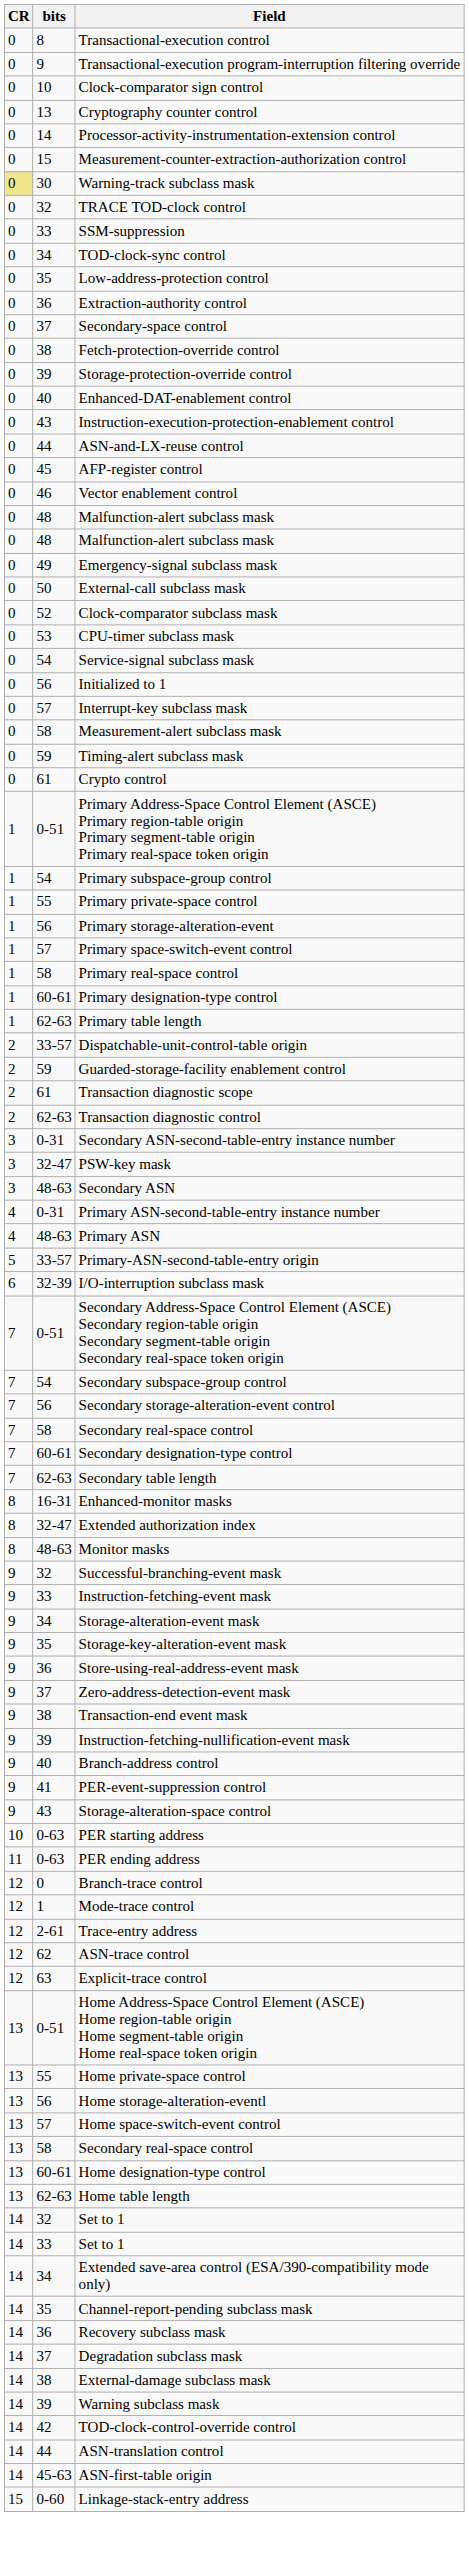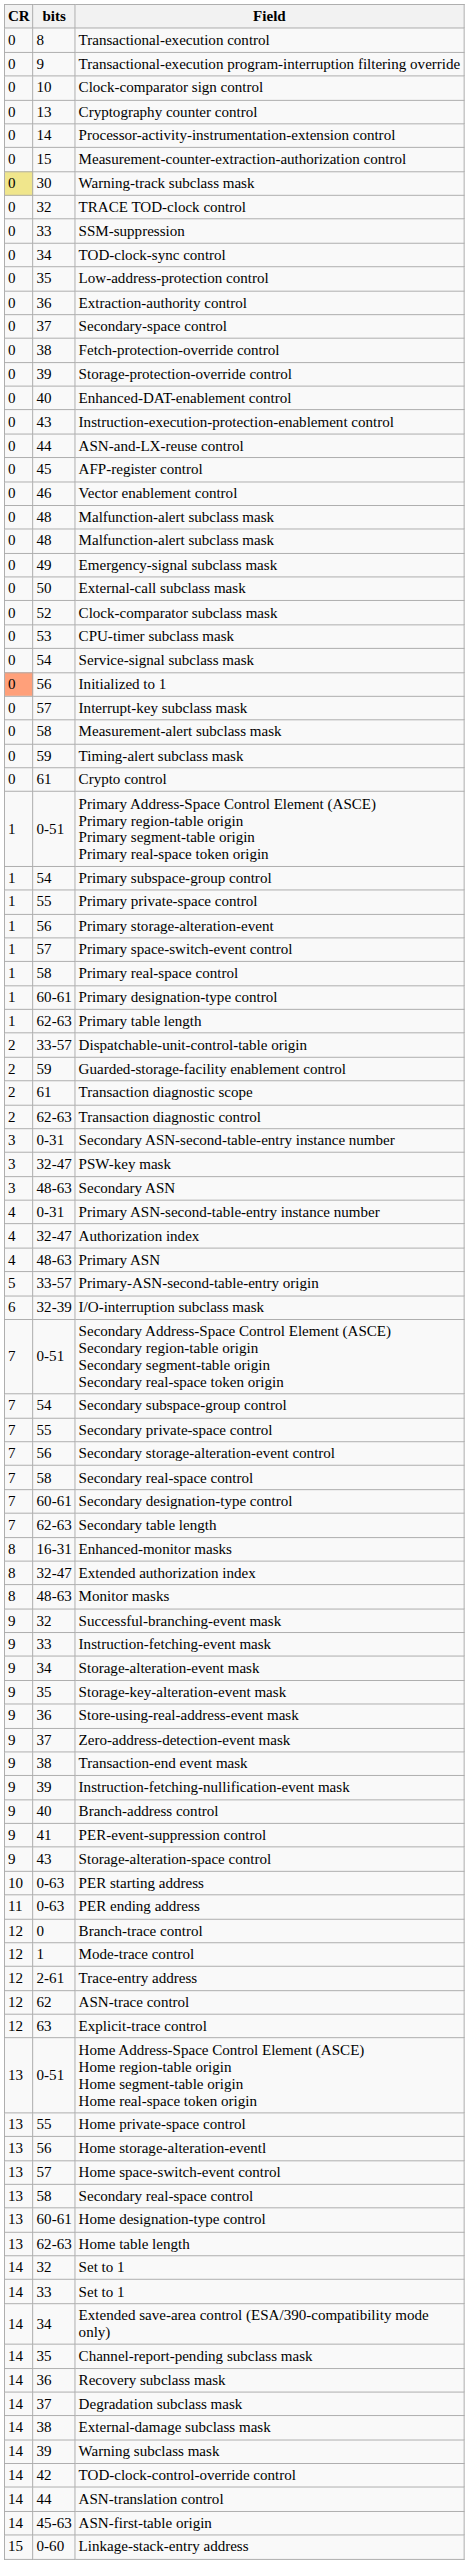 <table class="wikitable">
 <tr>
 <th>CR</th>
 <th>bits</th>
 <th>Field</th>
 </tr>
 <tr id="z/Architecture CR0">
 <td>0</td>
 <td>8</td>
 <td>Transactional-execution control</td>
 </tr>
 <tr>
 <td>0</td>
 <td>9</td>
 <td>Transactional-execution program-interruption filtering override</td>
 </tr>
 <tr>
 <td>0</td>
 <td>10</td>
 <td>Clock-comparator sign control</td>
 </tr>
 <tr>
 <td>0</td>
 <td>13</td>
 <td>Cryptography counter control</td>
 </tr>
 <tr>
 <td>0</td>
 <td>14</td>
 <td>Processor-activity-instrumentation-extension control</td>
 </tr>
 <tr>
 <td>0</td>
 <td>15</td>
 <td>Measurement-counter-extraction-authorization control</td>
 </tr>
 <tr>
 <td style="background: khaki;">0</td>
 <td>30</td>
 <td>Warning-track subclass mask</td>
 </tr>
 <tr>
 <td>0</td>
 <td>32</td>
 <td>TRACE TOD-clock control</td>
 </tr>
 <tr>
 <td>0</td>
 <td>33</td>
 <td>SSM-suppression</td>
 </tr>
 <tr>
 <td>0</td>
 <td>34</td>
 <td>TOD-clock-sync control</td>
 </tr>
 <tr>
 <td>0</td>
 <td>35</td>
 <td>Low-address-protection control</td>
 </tr>
 <tr>
 <td>0</td>
 <td>36</td>
 <td>Extraction-authority control</td>
 </tr>
 <tr>
 <td>0</td>
 <td>37</td>
 <td>Secondary-space control</td>
 </tr>
 <tr>
 <td>0</td>
 <td>38</td>
 <td>Fetch-protection-override control</td>
 </tr>
 <tr>
 <td>0</td>
 <td>39</td>
 <td>Storage-protection-override control</td>
 </tr>
 <tr>
 <td>0</td>
 <td>40</td>
 <td>Enhanced-DAT-enablement control</td>
 </tr>
 <tr>
 <td>0</td>
 <td>43</td>
 <td>Instruction-execution-protection-enablement control</td>
 </tr>
 <tr>
 <td>0</td>
 <td>44</td>
 <td>ASN-and-LX-reuse control</td>
 </tr>
 <tr>
 <td>0</td>
 <td>45</td>
 <td>AFP-register control</td>
 </tr>
 <tr>
 <td>0</td>
 <td>46</td>
 <td>Vector enablement control</td>
 </tr>
 <tr>
 <td>0</td>
 <td>48</td>
 <td>Malfunction-alert subclass mask</td>
 </tr>
 <tr>
 <td>0</td>
 <td>48</td>
 <td>Malfunction-alert subclass mask</td>
 </tr>
 <tr>
 <td>0</td>
 <td>49</td>
 <td>Emergency-signal subclass mask</td>
 </tr>
 <tr>
 <td>0</td>
 <td>50</td>
 <td>External-call subclass mask</td>
 </tr>
 <tr>
 <td>0</td>
 <td>52</td>
 <td>Clock-comparator subclass mask</td>
 </tr>
 <tr |>
 <td>0</td>
 <td>53</td>
 <td>CPU-timer subclass mask</td>
 </tr>
 <tr>
 <td>0</td>
 <td>54</td>
 <td>Service-signal subclass mask</td>
 </tr>
 <tr>
-<td>0</td>
+<td style="background: lightsalmon;">0</td>
 <td>56</td>
 <td>Initialized to 1</td>
 </tr>
 <tr>
 <td>0</td>
 <td>57</td>
 <td>Interrupt-key subclass mask</td>
 </tr>
 <tr>
 <td>0</td>
 <td>58</td>
 <td>Measurement-alert subclass mask</td>
 </tr>
 <tr>
 <td>0</td>
 <td>59</td>
 <td>Timing-alert subclass mask</td>
 </tr>
 <tr>
 <td>0</td>
 <td>61</td>
 <td>Crypto control</td>
 </tr>
 <tr id="z/Architecture CR1">
 <td>1</td>
 <td>0-51</td>
 <td>Primary Address-Space Control Element (ASCE)<br>Primary region-table origin<br>Primary segment-table origin<br>Primary real-space token origin</td>
 </tr>
 <tr>
 <td>1</td>
 <td>54</td>
 <td>Primary subspace-group control</td>
 </tr>
 <tr>
 <td>1</td>
 <td>55</td>
 <td>Primary private-space control</td>
 </tr>
 <tr>
 <td>1</td>
 <td>56</td>
 <td>Primary storage-alteration-event</td>
 </tr>
 <tr>
 <td>1</td>
 <td>57</td>
 <td>Primary space-switch-event control</td>
 </tr>
 <tr>
 <td>1</td>
 <td>58</td>
 <td>Primary real-space control</td>
 </tr>
 <tr>
 <td>1</td>
 <td>60-61</td>
 <td>Primary designation-type control</td>
 </tr>
 <tr>
 <td>1</td>
 <td>62-63</td>
 <td>Primary table length</td>
 </tr>
 <tr id="z/Architecture CR2">
 <td>2</td>
 <td>33-57</td>
 <td>Dispatchable-unit-control-table origin</td>
 </tr>
 <tr>
 <td>2</td>
 <td>59</td>
 <td>Guarded-storage-facility enablement control</td>
 </tr>
 <tr>
 <td>2</td>
 <td>61</td>
 <td>Transaction diagnostic scope</td>
 </tr>
 <tr>
 <td>2</td>
 <td>62-63</td>
 <td>Transaction diagnostic control</td>
 </tr>
 <tr id="z/Architecture CR3">
 <td>3</td>
 <td>0-31</td>
 <td>Secondary ASN-second-table-entry instance number</td>
 </tr>
 <tr>
 <td>3</td>
 <td>32-47</td>
 <td>PSW-key mask</td>
 </tr>
 <tr>
 <td>3</td>
 <td>48-63</td>
 <td>Secondary ASN</td>
 </tr>
 <tr id="z/Architecture CR4">
 <td>4</td>
 <td>0-31</td>
 <td>Primary ASN-second-table-entry instance number</td>
 </tr>
+<tr>
+<td>4</td>
+<td>32-47</td>
+<td>Authorization index</td>
+</tr>
 <tr id="z/Architecture CR4">
 <td>4</td>
 <td>48-63</td>
 <td>Primary ASN</td>
 </tr>
 <tr id="z/Architecture CR5">
 <td>5</td>
 <td>33-57</td>
 <td>Primary-ASN-second-table-entry origin</td>
 </tr>
 <tr id="z/Architecture CR6">
 <td>6</td>
 <td>32-39</td>
 <td>I/O-interruption subclass mask</td>
 </tr>
 <tr id="z/Architecture CR7">
 <td>7</td>
 <td>0-51</td>
 <td>Secondary Address-Space Control Element (ASCE)<br>Secondary region-table origin<br>Secondary segment-table origin<br>Secondary real-space token origin</td>
 </tr>
 <tr>
 <td>7</td>
 <td>54</td>
 <td>Secondary subspace-group control</td>
+</tr>
+<tr>
+<td>7</td>
+<td>55</td>
+<td>Secondary private-space control</td>
 </tr>
 <tr>
 <td>7</td>
 <td>56</td>
 <td>Secondary storage-alteration-event control</td>
 </tr>
 <tr>
 <td>7</td>
 <td>58</td>
 <td>Secondary real-space control</td>
 </tr>
 <tr>
 <td>7</td>
 <td>60-61</td>
 <td>Secondary designation-type control</td>
 </tr>
 <tr>
 <td>7</td>
 <td>62-63</td>
 <td>Secondary table length</td>
 </tr>
 <tr id="z/Architecture CR8">
 <td>8</td>
 <td>16-31</td>
 <td>Enhanced-monitor masks</td>
 </tr>
 <tr>
 <td>8</td>
 <td>32-47</td>
 <td>Extended authorization index</td>
 </tr>
 <tr>
 <td>8</td>
 <td>48-63</td>
 <td>Monitor masks</td>
 </tr>
 <tr id="z/Architecture CR9">
 <td>9</td>
 <td>32</td>
 <td>Successful-branching-event mask</td>
 </tr>
 <tr>
 <td>9</td>
 <td>33</td>
 <td>Instruction-fetching-event mask</td>
 </tr>
 <tr>
 <td>9</td>
 <td>34</td>
 <td>Storage-alteration-event mask</td>
 </tr>
 <tr>
 <td>9</td>
 <td>35</td>
 <td>Storage-key-alteration-event mask</td>
 </tr>
 <tr>
 <td>9</td>
 <td>36</td>
 <td>Store-using-real-address-event mask</td>
 </tr>
 <tr>
 <td>9</td>
 <td>37</td>
 <td>Zero-address-detection-event mask</td>
 </tr>
 <tr>
 <td>9</td>
 <td>38</td>
 <td>Transaction-end event mask</td>
 </tr>
 <tr>
 <td>9</td>
 <td>39</td>
 <td>Instruction-fetching-nullification-event mask</td>
 </tr>
 <tr>
 <td>9</td>
 <td>40</td>
 <td>Branch-address control</td>
 </tr>
 <tr>
 <td>9</td>
 <td>41</td>
 <td>PER-event-suppression control</td>
 </tr>
 <tr>
 <td>9</td>
 <td>43</td>
 <td>Storage-alteration-space control</td>
 </tr>
 <tr id="z/Architecture CR10">
 <td>10</td>
 <td>0-63</td>
 <td>PER starting address</td>
 </tr>
 <tr id="z/Architecture CR11">
 <td>11</td>
 <td>0-63</td>
 <td>PER ending address</td>
 </tr>
 <tr id="z/Architecture CR12">
 <td>12</td>
 <td>0</td>
 <td>Branch-trace control</td>
 </tr>
 <tr>
 <td>12</td>
 <td>1</td>
 <td>Mode-trace control</td>
 </tr>
 <tr>
 <td>12</td>
 <td>2-61</td>
 <td>Trace-entry address</td>
 </tr>
 <tr>
 <td>12</td>
 <td>62</td>
 <td>ASN-trace control</td>
 </tr>
 <tr>
 <td>12</td>
 <td>63</td>
 <td>Explicit-trace control</td>
 </tr>
 <tr id="z/Architecture CR13">
 <td>13</td>
 <td>0-51</td>
 <td>Home Address-Space Control Element (ASCE)<br>Home region-table origin<br>Home segment-table origin<br>Home real-space token origin</td>
 </tr>
 <tr>
 <td>13</td>
 <td>55</td>
 <td>Home private-space control</td>
 </tr>
 <tr>
 <td>13</td>
 <td>56</td>
 <td>Home storage-alteration-eventl</td>
 </tr>
 <tr>
 <td>13</td>
 <td>57</td>
 <td>Home space-switch-event control</td>
 </tr>
 <tr>
 <td>13</td>
 <td>58</td>
 <td>Secondary real-space control</td>
 </tr>
 <tr>
 <td>13</td>
 <td>60-61</td>
 <td>Home designation-type control</td>
 </tr>
 <tr>
 <td>13</td>
 <td>62-63</td>
 <td>Home table length</td>
 </tr>
 <tr id="z/Architecture CR14">
 <td>14</td>
 <td>32</td>
 <td>Set to 1</td>
 </tr>
 <tr>
 <td>14</td>
 <td>33</td>
 <td>Set to 1</td>
 </tr>
 <tr>
 <td>14</td>
 <td>34</td>
 <td>Extended save-area control (ESA/390-compatibility mode<br>only)</td>
 </tr>
 <tr>
 <td>14</td>
 <td>35</td>
 <td>Channel-report-pending subclass mask</td>
 </tr>
 <tr>
 <td>14</td>
 <td>36</td>
 <td>Recovery subclass mask</td>
 </tr>
 <tr>
 <td>14</td>
 <td>37</td>
 <td>Degradation subclass mask</td>
 </tr>
 <tr>
 <td>14</td>
 <td>38</td>
 <td>External-damage subclass mask</td>
 </tr>
 <tr>
 <td>14</td>
 <td>39</td>
 <td>Warning subclass mask</td>
 </tr>
 <tr>
 <td>14</td>
 <td>42</td>
 <td>TOD-clock-control-override control</td>
 </tr>
 <tr>
 <td>14</td>
 <td>44</td>
 <td>ASN-translation control</td>
 </tr>
 <tr>
 <td>14</td>
 <td>45-63</td>
 <td>ASN-first-table origin</td>
 </tr>
 <tr id="z/Architecture CR15">
 <td>15</td>
 <td>0-60</td>
 <td>Linkage-stack-entry address</td>
 </tr>
 </table>
